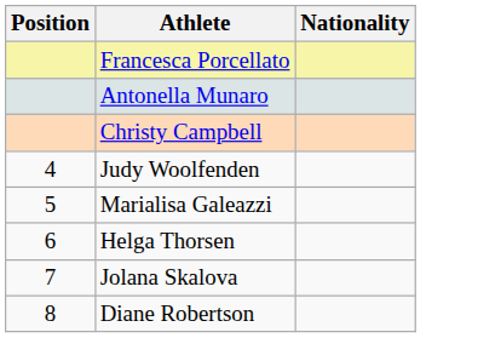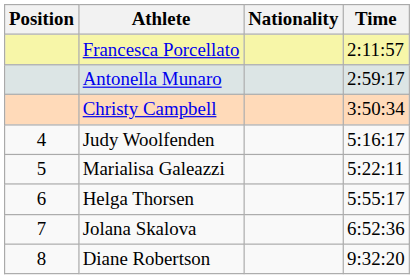 <table class="wikitable sortable">
 <tr>
 <th>Position</th>
 <th>Athlete</th>
 <th>Nationality</th>
+<th>Time</th>
 </tr>
 <tr bgcolor="#F7F6A8">
 <td align=center></td>
 <td><a href='#'>Francesca Porcellato</a></td>
 <td></td>
+<td>2:11:57</td>
 </tr>
 <tr bgcolor="#DCE5E5">
 <td align=center></td>
 <td><a href='#'>Antonella Munaro</a></td>
 <td></td>
+<td>2:59:17</td>
 </tr>
 <tr bgcolor="#FFDAB9">
 <td align=center></td>
 <td><a href='#'>Christy Campbell</a></td>
 <td></td>
+<td>3:50:34</td>
 </tr>
 <tr>
 <td align=center>4</td>
 <td>Judy Woolfenden</td>
 <td></td>
+<td>5:16:17</td>
 </tr>
 <tr>
 <td align=center>5</td>
 <td>Marialisa Galeazzi</td>
 <td></td>
+<td>5:22:11</td>
 </tr>
 <tr>
 <td align=center>6</td>
 <td>Helga Thorsen</td>
 <td></td>
+<td>5:55:17</td>
 </tr>
 <tr>
 <td align=center>7</td>
 <td>Jolana Skalova</td>
 <td></td>
+<td>6:52:36</td>
 </tr>
 <tr>
 <td align=center>8</td>
 <td>Diane Robertson</td>
 <td></td>
+<td>9:32:20</td>
 </tr>
 </table>
